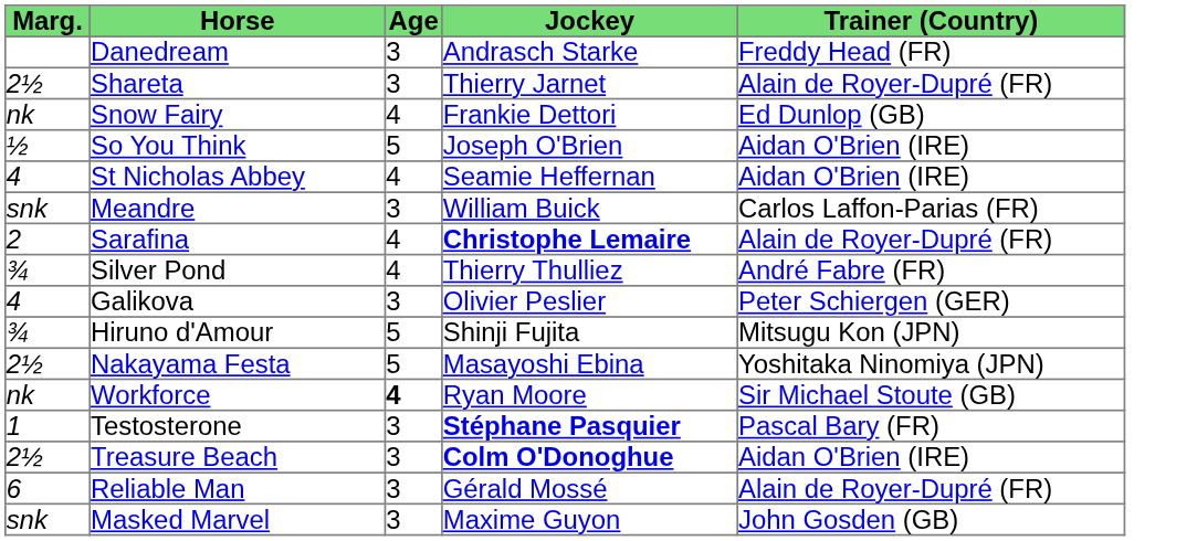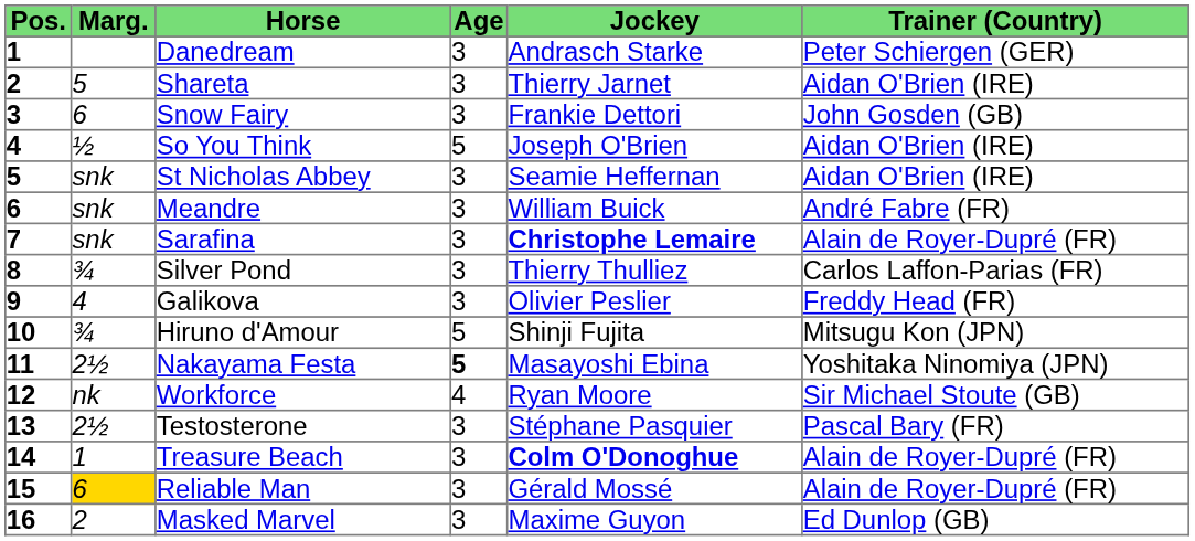 <table class = "sortable" | border="1" cellpadding="0" style="border-collapse: collapse; font-size:90%">
 <tr style="background:#7d7; text-align:center;">
+<th style="width:35px;"><strong>Pos.</strong></th>
 <th style="width:45px;"><strong>Marg.</strong></th>
 <th style="width:160px;"><strong>Horse</strong></th>
 <th style="width:30px;"><strong>Age</strong></th>
 <th style="width:160px;"><strong>Jockey</strong></th>
 <th style="width:210px;"><strong>Trainer (Country)</strong></th>
 </tr>
 <tr>
+<td><strong>1</strong></td>
 <td></td>
 <td><a href='#'>Danedream</a></td>
 <td>3</td>
 <td><a href='#'>Andrasch Starke</a></td>
-<td><a href='#'>Freddy Head</a> (FR)</td>
+<td><a href='#'>Peter Schiergen</a> (GER)</td>
 </tr>
 <tr>
-<td><em>2½</em></td>
+<td><strong>2</strong></td>
+<td><em>5</em></td>
 <td><a href='#'>Shareta</a></td>
 <td>3</td>
 <td><a href='#'>Thierry Jarnet</a></td>
-<td><a href='#'>Alain de Royer-Dupré</a> (FR)</td>
+<td><a href='#'>Aidan O'Brien</a> (IRE)</td>
 </tr>
 <tr>
-<td><em>nk</em></td>
+<td><strong>3</strong></td>
+<td><em>6</em></td>
 <td><a href='#'>Snow Fairy</a></td>
-<td>4</td>
+<td>3</td>
 <td><a href='#'>Frankie Dettori</a></td>
-<td><a href='#'>Ed Dunlop</a> (GB)</td>
+<td><a href='#'>John Gosden</a> (GB)</td>
 </tr>
 <tr>
+<td><strong>4</strong></td>
 <td><em>½</em></td>
 <td><a href='#'>So You Think</a></td>
 <td>5</td>
 <td><a href='#'>Joseph O'Brien</a></td>
 <td><a href='#'>Aidan O'Brien</a> (IRE)</td>
 </tr>
 <tr>
-<td><em>4</em></td>
+<td><strong>5</strong></td>
+<td><em>snk</em></td>
 <td><a href='#'>St Nicholas Abbey</a></td>
-<td>4</td>
+<td>3</td>
 <td><a href='#'>Seamie Heffernan</a></td>
 <td><a href='#'>Aidan O'Brien</a> (IRE)</td>
 </tr>
 <tr>
+<td><strong>6</strong></td>
 <td><em>snk</em></td>
 <td><a href='#'>Meandre</a></td>
 <td>3</td>
 <td><a href='#'>William Buick</a></td>
-<td>Carlos Laffon-Parias (FR)</td>
+<td><a href='#'>André Fabre</a> (FR)</td>
 </tr>
 <tr>
-<td><em>2</em></td>
+<td><strong>7</strong></td>
+<td><em>snk</em></td>
 <td><a href='#'>Sarafina</a></td>
-<td>4</td>
+<td>3</td>
 <td><strong><a href='#'>Christophe Lemaire</a></strong></td>
 <td><a href='#'>Alain de Royer-Dupré</a> (FR)</td>
 </tr>
 <tr>
+<td><strong>8</strong></td>
 <td><em>¾</em></td>
 <td>Silver Pond</td>
-<td>4</td>
+<td>3</td>
 <td><a href='#'>Thierry Thulliez</a></td>
-<td><a href='#'>André Fabre</a> (FR)</td>
+<td>Carlos Laffon-Parias (FR)</td>
 </tr>
 <tr>
+<td><strong>9</strong></td>
 <td><em>4</em></td>
 <td>Galikova</td>
 <td>3</td>
 <td><a href='#'>Olivier Peslier</a></td>
-<td><a href='#'>Peter Schiergen</a> (GER)</td>
+<td><a href='#'>Freddy Head</a> (FR)</td>
 </tr>
 <tr>
+<td><strong>10</strong></td>
 <td><em>¾</em></td>
 <td>Hiruno d'Amour</td>
 <td>5</td>
 <td>Shinji Fujita</td>
 <td>Mitsugu Kon (JPN)</td>
 </tr>
 <tr>
+<td><strong>11</strong></td>
 <td><em>2½</em></td>
 <td><a href='#'>Nakayama Festa</a></td>
-<td>5</td>
+<td><strong>5</strong></td>
 <td><a href='#'>Masayoshi Ebina</a></td>
 <td>Yoshitaka Ninomiya (JPN)</td>
 </tr>
 <tr>
+<td><strong>12</strong></td>
 <td><em>nk</em></td>
 <td><a href='#'>Workforce</a></td>
-<td><strong>4</strong></td>
+<td>4</td>
 <td><a href='#'>Ryan Moore</a></td>
 <td><a href='#'>Sir Michael Stoute</a> (GB)</td>
 </tr>
 <tr>
-<td><em>1</em></td>
+<td><strong>13</strong></td>
+<td><em>2½</em></td>
 <td>Testosterone</td>
 <td>3</td>
-<td><strong><a href='#'>Stéphane Pasquier</a></strong></td>
+<td><a href='#'>Stéphane Pasquier</a></td>
 <td><a href='#'>Pascal Bary</a> (FR)</td>
 </tr>
 <tr>
-<td><em>2½</em></td>
+<td><strong>14</strong></td>
+<td><em>1</em></td>
 <td><a href='#'>Treasure Beach</a></td>
 <td>3</td>
 <td><strong><a href='#'>Colm O'Donoghue</a></strong></td>
-<td><a href='#'>Aidan O'Brien</a> (IRE)</td>
+<td><a href='#'>Alain de Royer-Dupré</a> (FR)</td>
 </tr>
 <tr>
-<td><em>6</em></td>
+<td><strong>15</strong></td>
+<td style="background: gold;"><em>6</em></td>
 <td><a href='#'>Reliable Man</a></td>
 <td>3</td>
 <td><a href='#'>Gérald Mossé</a></td>
 <td><a href='#'>Alain de Royer-Dupré</a> (FR)</td>
 </tr>
 <tr>
-<td><em>snk</em></td>
+<td><strong>16</strong></td>
+<td><em>2</em></td>
 <td><a href='#'>Masked Marvel</a></td>
 <td>3</td>
 <td><a href='#'>Maxime Guyon</a></td>
-<td><a href='#'>John Gosden</a> (GB)</td>
+<td><a href='#'>Ed Dunlop</a> (GB)</td>
 </tr>
 </table>
